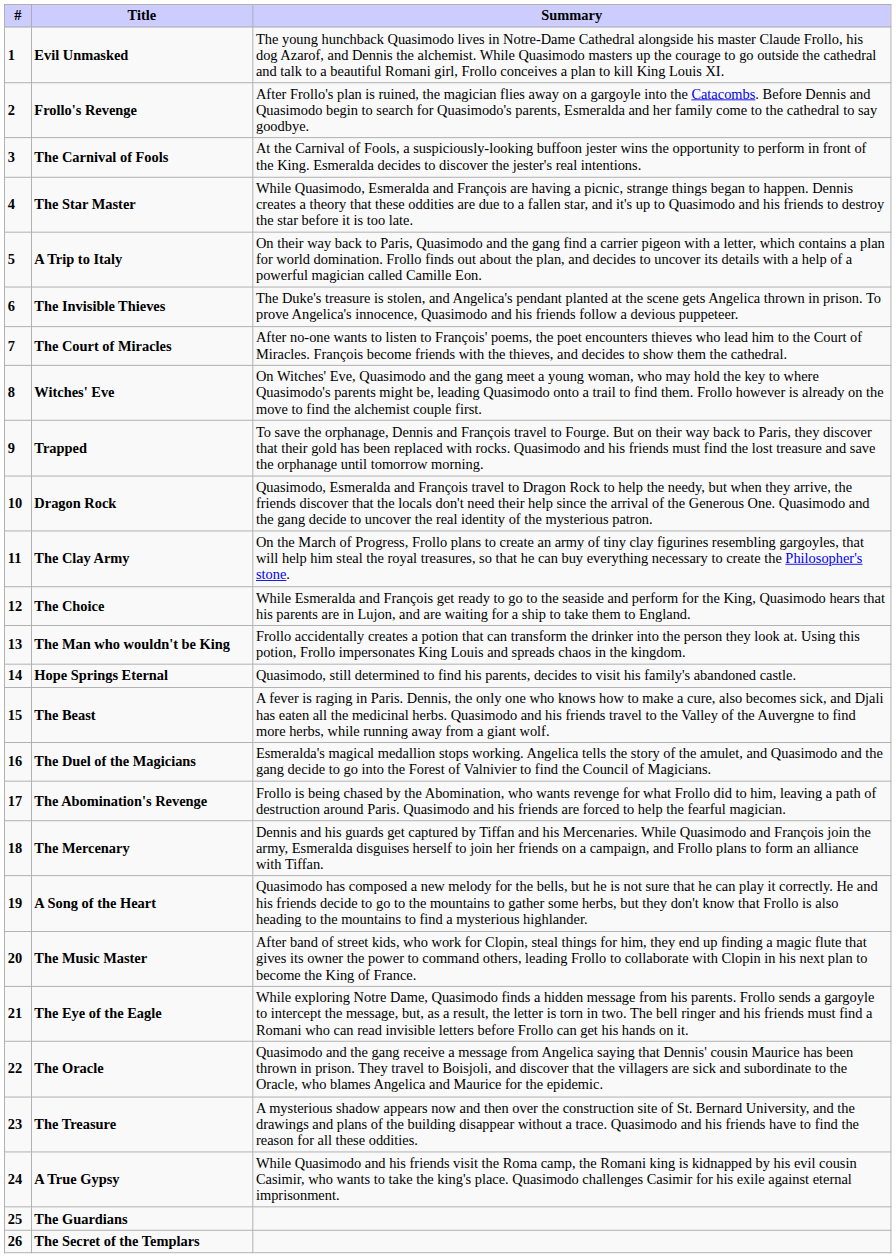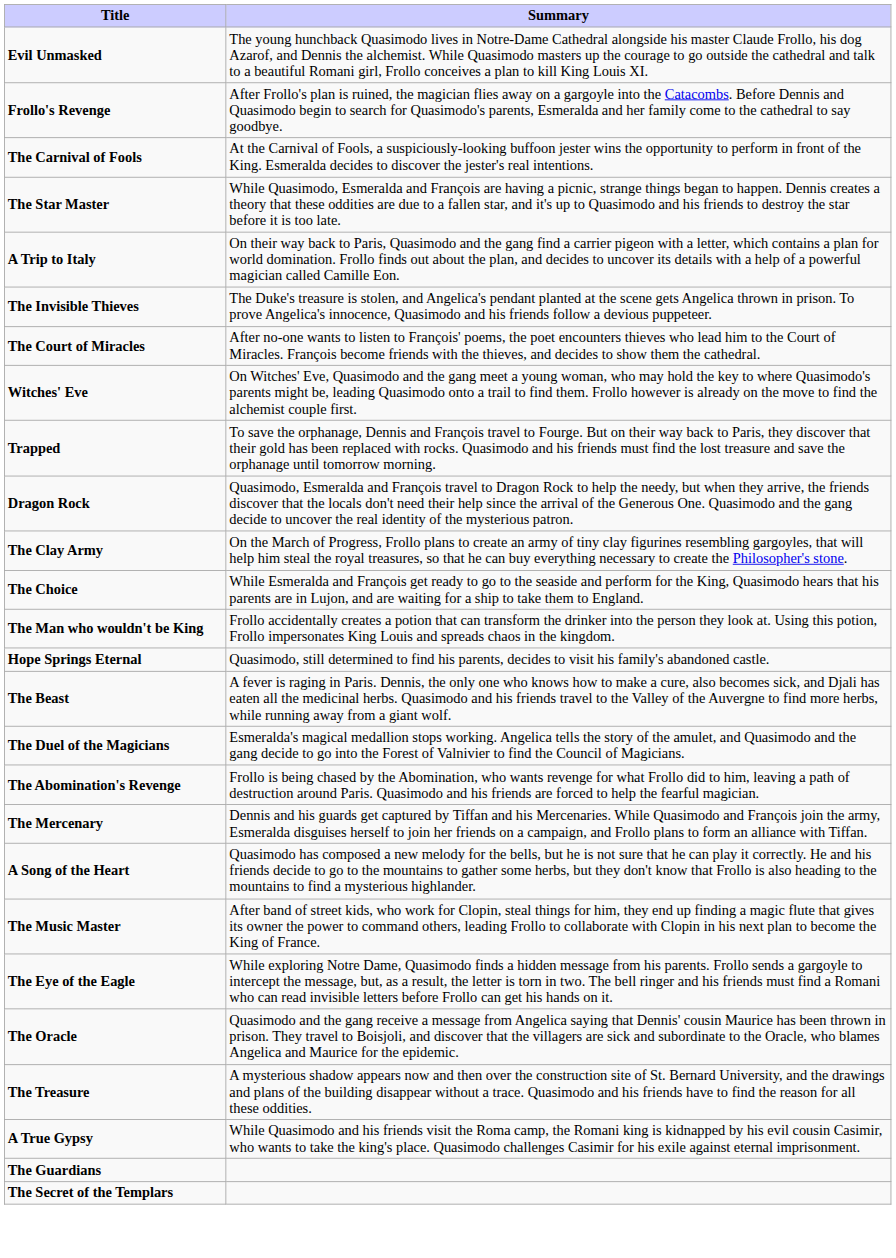 <table class="wikitable" style="width:78%;">
 <tr>
-<th style="background:#ccf; width:3%;"><strong>#</strong></th>
 <th style="background:#ccf; width:25%;"><strong>Title</strong></th>
 <th style="background:#ccf;"><strong>Summary</strong></th>
 </tr>
 <tr>
-<td><strong>1</strong></td>
 <td><strong>Evil Unmasked</strong></td>
 <td>The young hunchback Quasimodo lives in Notre-Dame Cathedral alongside his master Claude Frollo, his dog Azarof, and Dennis the alchemist. While Quasimodo masters up the courage to go outside the cathedral and talk to a beautiful Romani girl, Frollo conceives a plan to kill King Louis XI.</td>
 </tr>
 <tr>
-<td><strong>2</strong></td>
 <td><strong>Frollo's Revenge</strong></td>
 <td>After Frollo's plan is ruined, the magician flies away on a gargoyle into the <a href='#'>Catacombs</a>. Before Dennis and Quasimodo begin to search for Quasimodo's parents, Esmeralda and her family come to the cathedral to say goodbye.</td>
 </tr>
 <tr>
-<td><strong>3</strong></td>
 <td><strong>The Carnival of Fools</strong></td>
 <td>At the Carnival of Fools, a suspiciously-looking buffoon jester wins the opportunity to perform in front of the King. Esmeralda decides to discover the jester's real intentions.</td>
 </tr>
 <tr>
-<td><strong>4</strong></td>
 <td><strong>The Star Master</strong></td>
 <td>While Quasimodo, Esmeralda and François are having a picnic, strange things began to happen. Dennis creates a theory that these oddities are due to a fallen star, and it's up to Quasimodo and his friends to destroy the star before it is too late.</td>
 </tr>
 <tr>
-<td><strong>5</strong></td>
 <td><strong>A Trip to Italy</strong></td>
 <td>On their way back to Paris, Quasimodo and the gang find a carrier pigeon with a letter, which contains a plan for world domination. Frollo finds out about the plan, and decides to uncover its details with a help of a powerful magician called Camille Eon.</td>
 </tr>
 <tr>
-<td><strong>6</strong></td>
 <td><strong>The Invisible Thieves</strong></td>
 <td>The Duke's treasure is stolen, and Angelica's pendant planted at the scene gets Angelica thrown in prison. To prove Angelica's innocence, Quasimodo and his friends follow a devious puppeteer.</td>
 </tr>
 <tr>
-<td><strong>7</strong></td>
 <td><strong>The Court of Miracles</strong></td>
 <td>After no-one wants to listen to François' poems, the poet encounters thieves who lead him to the Court of Miracles. François become friends with the thieves, and decides to show them the cathedral.</td>
 </tr>
 <tr>
-<td><strong>8</strong></td>
 <td><strong>Witches' Eve</strong></td>
 <td>On Witches' Eve, Quasimodo and the gang meet a young woman, who may hold the key to where Quasimodo's parents might be, leading Quasimodo onto a trail to find them. Frollo however is already on the move to find the alchemist couple first.</td>
 </tr>
 <tr>
-<td><strong>9</strong></td>
 <td><strong>Trapped</strong></td>
 <td>To save the orphanage, Dennis and François travel to Fourge. But on their way back to Paris, they discover that their gold has been replaced with rocks. Quasimodo and his friends must find the lost treasure and save the orphanage until tomorrow morning.</td>
 </tr>
 <tr>
-<td><strong>10</strong></td>
 <td><strong>Dragon Rock</strong></td>
 <td>Quasimodo, Esmeralda and François travel to Dragon Rock to help the needy, but when they arrive, the friends discover that the locals don't need their help since the arrival of the Generous One. Quasimodo and the gang decide to uncover the real identity of the mysterious patron.</td>
 </tr>
 <tr>
-<td><strong>11</strong></td>
 <td><strong>The Clay Army</strong></td>
 <td>On the March of Progress, Frollo plans to create an army of tiny clay figurines resembling gargoyles, that will help him steal the royal treasures, so that he can buy everything necessary to create the <a href='#'>Philosopher's stone</a>.</td>
 </tr>
 <tr>
-<td><strong>12</strong></td>
 <td><strong>The Choice</strong></td>
 <td>While Esmeralda and François get ready to go to the seaside and perform for the King, Quasimodo hears that his parents are in Lujon, and are waiting for a ship to take them to England.</td>
 </tr>
 <tr>
-<td><strong>13</strong></td>
 <td><strong>The Man who wouldn't be King</strong></td>
 <td>Frollo accidentally creates a potion that can transform the drinker into the person they look at. Using this potion, Frollo impersonates King Louis and spreads chaos in the kingdom.</td>
 </tr>
 <tr>
-<td><strong>14</strong></td>
 <td><strong>Hope Springs Eternal</strong></td>
 <td>Quasimodo, still determined to find his parents, decides to visit his family's abandoned castle.</td>
 </tr>
 <tr>
-<td><strong>15</strong></td>
 <td><strong>The Beast</strong></td>
 <td>A fever is raging in Paris. Dennis, the only one who knows how to make a cure, also becomes sick, and Djali has eaten all the medicinal herbs. Quasimodo and his friends travel to the Valley of the Auvergne to find more herbs, while running away from a giant wolf.</td>
 </tr>
 <tr>
-<td><strong>16</strong></td>
 <td><strong>The Duel of the Magicians</strong></td>
 <td>Esmeralda's magical medallion stops working. Angelica tells the story of the amulet, and Quasimodo and the gang decide to go into the Forest of Valnivier to find the Council of Magicians.</td>
 </tr>
 <tr>
-<td><strong>17</strong></td>
 <td><strong>The Abomination's Revenge</strong></td>
 <td>Frollo is being chased by the Abomination, who wants revenge for what Frollo did to him, leaving a path of destruction around Paris. Quasimodo and his friends are forced to help the fearful magician.</td>
 </tr>
 <tr>
-<td><strong>18</strong></td>
 <td><strong>The Mercenary</strong></td>
 <td>Dennis and his guards get captured by Tiffan and his Mercenaries. While Quasimodo and François join the army, Esmeralda disguises herself to join her friends on a campaign, and Frollo plans to form an alliance with Tiffan.</td>
 </tr>
 <tr>
-<td><strong>19</strong></td>
 <td><strong>A Song of the Heart</strong></td>
 <td>Quasimodo has composed a new melody for the bells, but he is not sure that he can play it correctly. He and his friends decide to go to the mountains to gather some herbs, but they don't know that Frollo is also heading to the mountains to find a mysterious highlander.</td>
 </tr>
 <tr>
-<td><strong>20</strong></td>
 <td><strong>The Music Master</strong></td>
 <td>After band of street kids, who work for Clopin, steal things for him, they end up finding a magic flute that gives its owner the power to command others, leading Frollo to collaborate with Clopin in his next plan to become the King of France.</td>
 </tr>
 <tr>
-<td><strong>21</strong></td>
 <td><strong>The Eye of the Eagle</strong></td>
 <td>While exploring Notre Dame, Quasimodo finds a hidden message from his parents. Frollo sends a gargoyle to intercept the message, but, as a result, the letter is torn in two. The bell ringer and his friends must find a Romani who can read invisible letters before Frollo can get his hands on it.</td>
 </tr>
 <tr>
-<td><strong>22</strong></td>
 <td><strong>The Oracle</strong></td>
 <td>Quasimodo and the gang receive a message from Angelica saying that Dennis' cousin Maurice has been thrown in prison. They travel to Boisjoli, and discover that the villagers are sick and subordinate to the Oracle, who blames Angelica and Maurice for the epidemic.</td>
 </tr>
 <tr>
-<td><strong>23</strong></td>
 <td><strong>The Treasure</strong></td>
 <td>A mysterious shadow appears now and then over the construction site of St. Bernard University, and the drawings and plans of the building disappear without a trace. Quasimodo and his friends have to find the reason for all these oddities.</td>
 </tr>
 <tr>
-<td><strong>24</strong></td>
 <td><strong>A True Gypsy</strong></td>
 <td>While Quasimodo and his friends visit the Roma camp, the Romani king is kidnapped by his evil cousin Casimir, who wants to take the king's place. Quasimodo challenges Casimir for his exile against eternal imprisonment.</td>
 </tr>
 <tr>
-<td><strong>25</strong></td>
 <td><strong>The Guardians</strong></td>
 <td></td>
 </tr>
 <tr>
-<td><strong>26</strong></td>
 <td><strong>The Secret of the Templars</strong></td>
 <td></td>
 </tr>
 </table>
